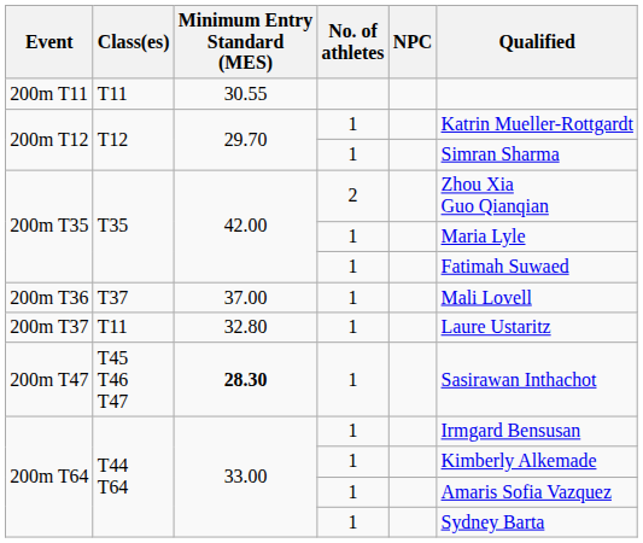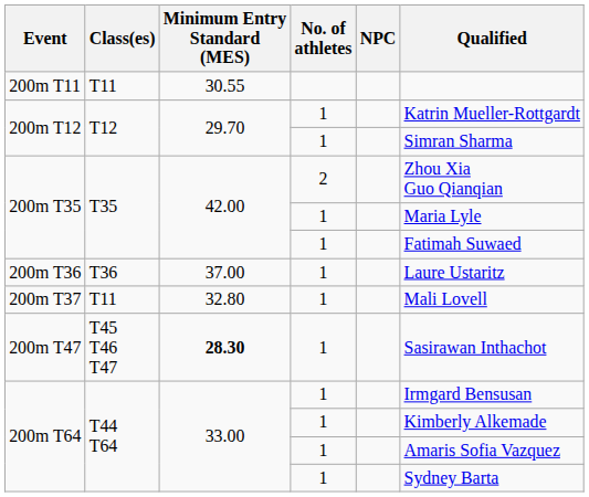 <table class="wikitable">
 <tr>
 <th>Event</th>
 <th>Class(es)</th>
 <th>Minimum Entry<br>Standard<br>(MES)</th>
 <th>No. of<br>athletes</th>
 <th>NPC</th>
 <th>Qualified</th>
 </tr>
 <tr>
 <td>200m T11</td>
 <td>T11</td>
 <td align=center>30.55</td>
 <td></td>
 <td></td>
 <td></td>
 </tr>
 <tr>
 <td rowspan=2>200m T12</td>
 <td rowspan=2>T12</td>
 <td rowspan=2 align=center>29.70</td>
 <td align=center>1</td>
 <td></td>
 <td><a href='#'>Katrin Mueller-Rottgardt</a></td>
 </tr>
 <tr>
 <td align=center>1</td>
 <td></td>
 <td><a href='#'>Simran Sharma</a></td>
 </tr>
 <tr>
 <td rowspan=3>200m T35</td>
 <td rowspan=3>T35</td>
 <td rowspan=3 align=center>42.00</td>
 <td align=center>2</td>
 <td></td>
 <td><a href='#'>Zhou Xia</a><br><a href='#'>Guo Qianqian</a></td>
 </tr>
 <tr>
 <td align=center>1</td>
 <td></td>
 <td><a href='#'>Maria Lyle</a></td>
 </tr>
 <tr>
 <td align=center>1</td>
 <td></td>
 <td><a href='#'>Fatimah Suwaed</a></td>
 </tr>
 <tr>
 <td>200m T36</td>
-<td>T37</td>
+<td>T36</td>
 <td align=center>37.00</td>
 <td align=center>1</td>
 <td></td>
-<td><a href='#'>Mali Lovell</a></td>
+<td><a href='#'>Laure Ustaritz</a></td>
 </tr>
 <tr>
 <td>200m T37</td>
 <td>T11</td>
 <td align=center>32.80</td>
 <td align=center>1</td>
 <td></td>
-<td><a href='#'>Laure Ustaritz</a></td>
+<td><a href='#'>Mali Lovell</a></td>
 </tr>
 <tr>
 <td>200m T47</td>
 <td>T45<br>T46<br>T47</td>
 <td align=center><strong>28.30</strong></td>
 <td align=center>1</td>
 <td></td>
 <td><a href='#'>Sasirawan Inthachot</a></td>
 </tr>
 <tr>
 <td rowspan=4>200m T64</td>
 <td rowspan=4>T44<br>T64</td>
 <td rowspan=4 align=center>33.00</td>
 <td align=center>1</td>
 <td></td>
 <td><a href='#'>Irmgard Bensusan</a></td>
 </tr>
 <tr>
 <td align=center>1</td>
 <td></td>
 <td><a href='#'>Kimberly Alkemade</a></td>
 </tr>
 <tr>
 <td align=center>1</td>
 <td></td>
 <td><a href='#'>Amaris Sofia Vazquez</a></td>
 </tr>
 <tr>
 <td align=center>1</td>
 <td></td>
 <td><a href='#'>Sydney Barta</a></td>
 </tr>
 </table>
